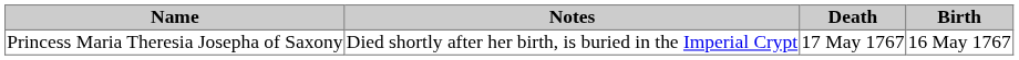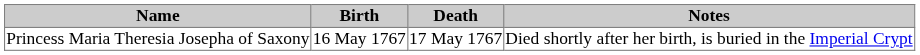 <table border="1" style="border-collapse: collapse;">
 <tr bgcolor="#cccccc">
 <th>Name</th>
+<th>Birth</th>
+<th>Death</th>
 <th>Notes</th>
-<th>Death</th>
-<th>Birth</th>
 </tr>
 <tr>
 <td>Princess Maria Theresia Josepha of Saxony</td>
+<td>16 May 1767</td>
+<td>17 May 1767</td>
 <td>Died shortly after her birth, is buried in the <a href='#'>Imperial Crypt</a></td>
-<td>17 May 1767</td>
-<td>16 May 1767</td>
 </tr>
 </table>
